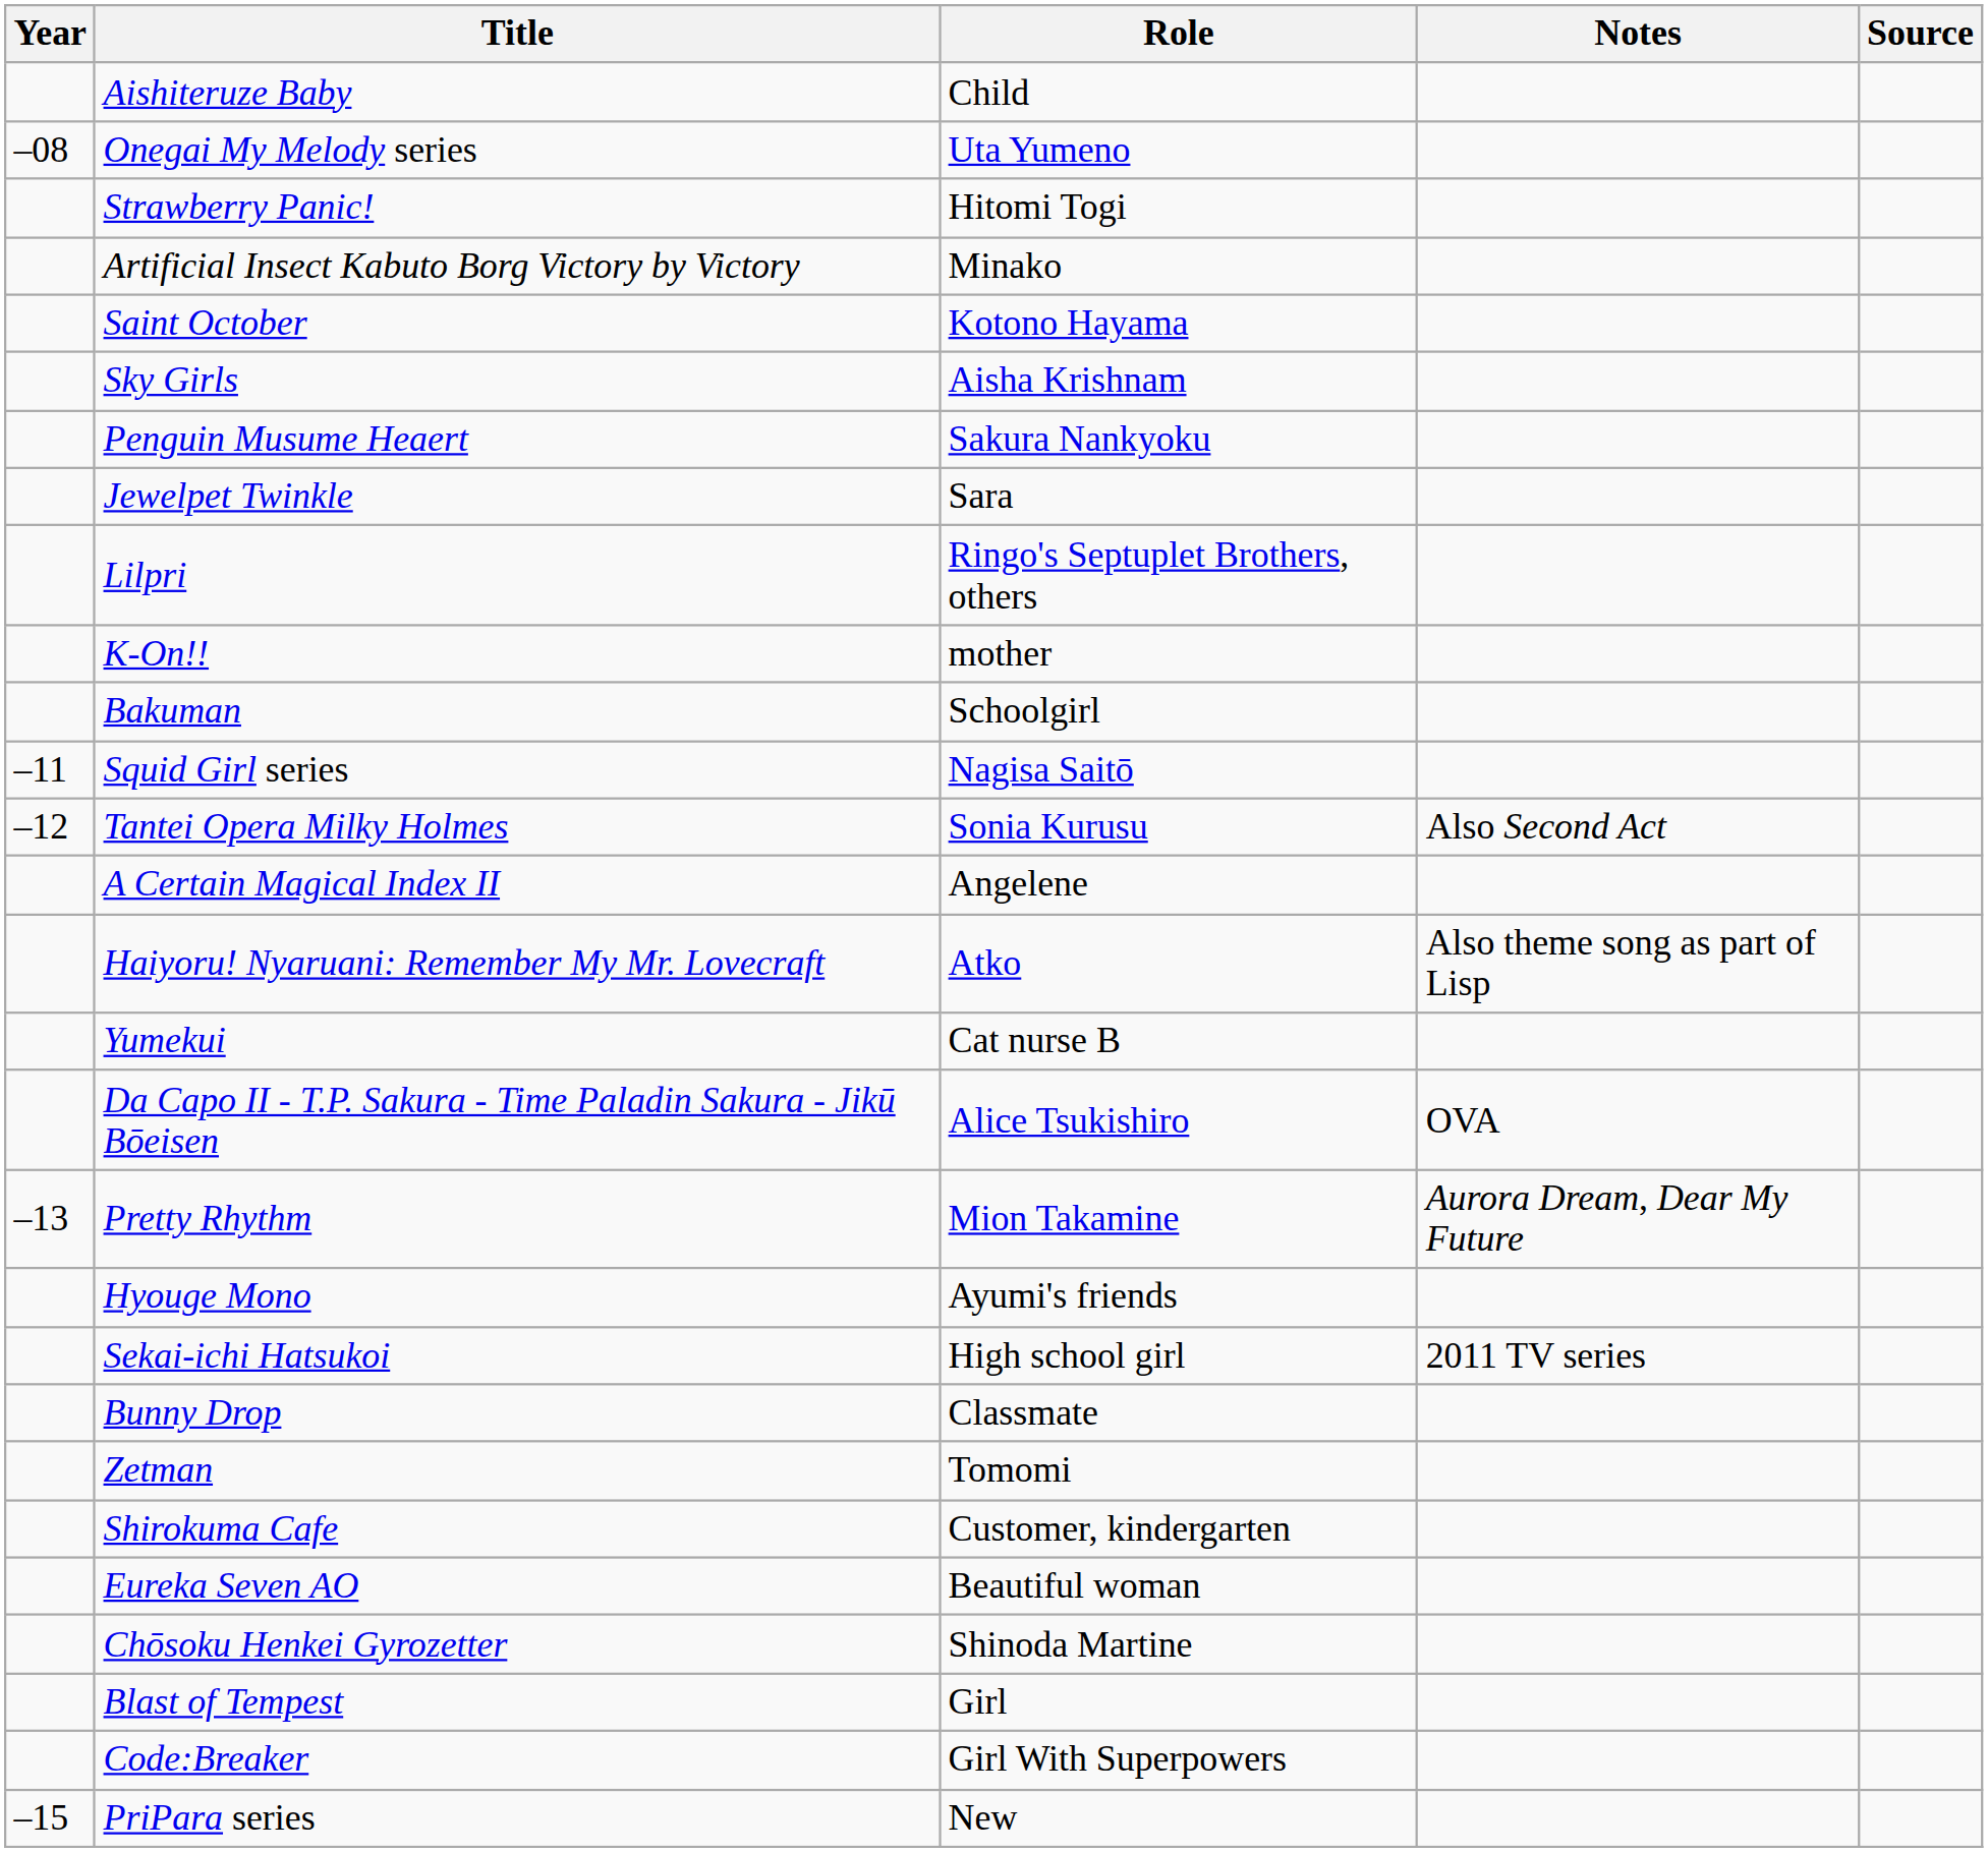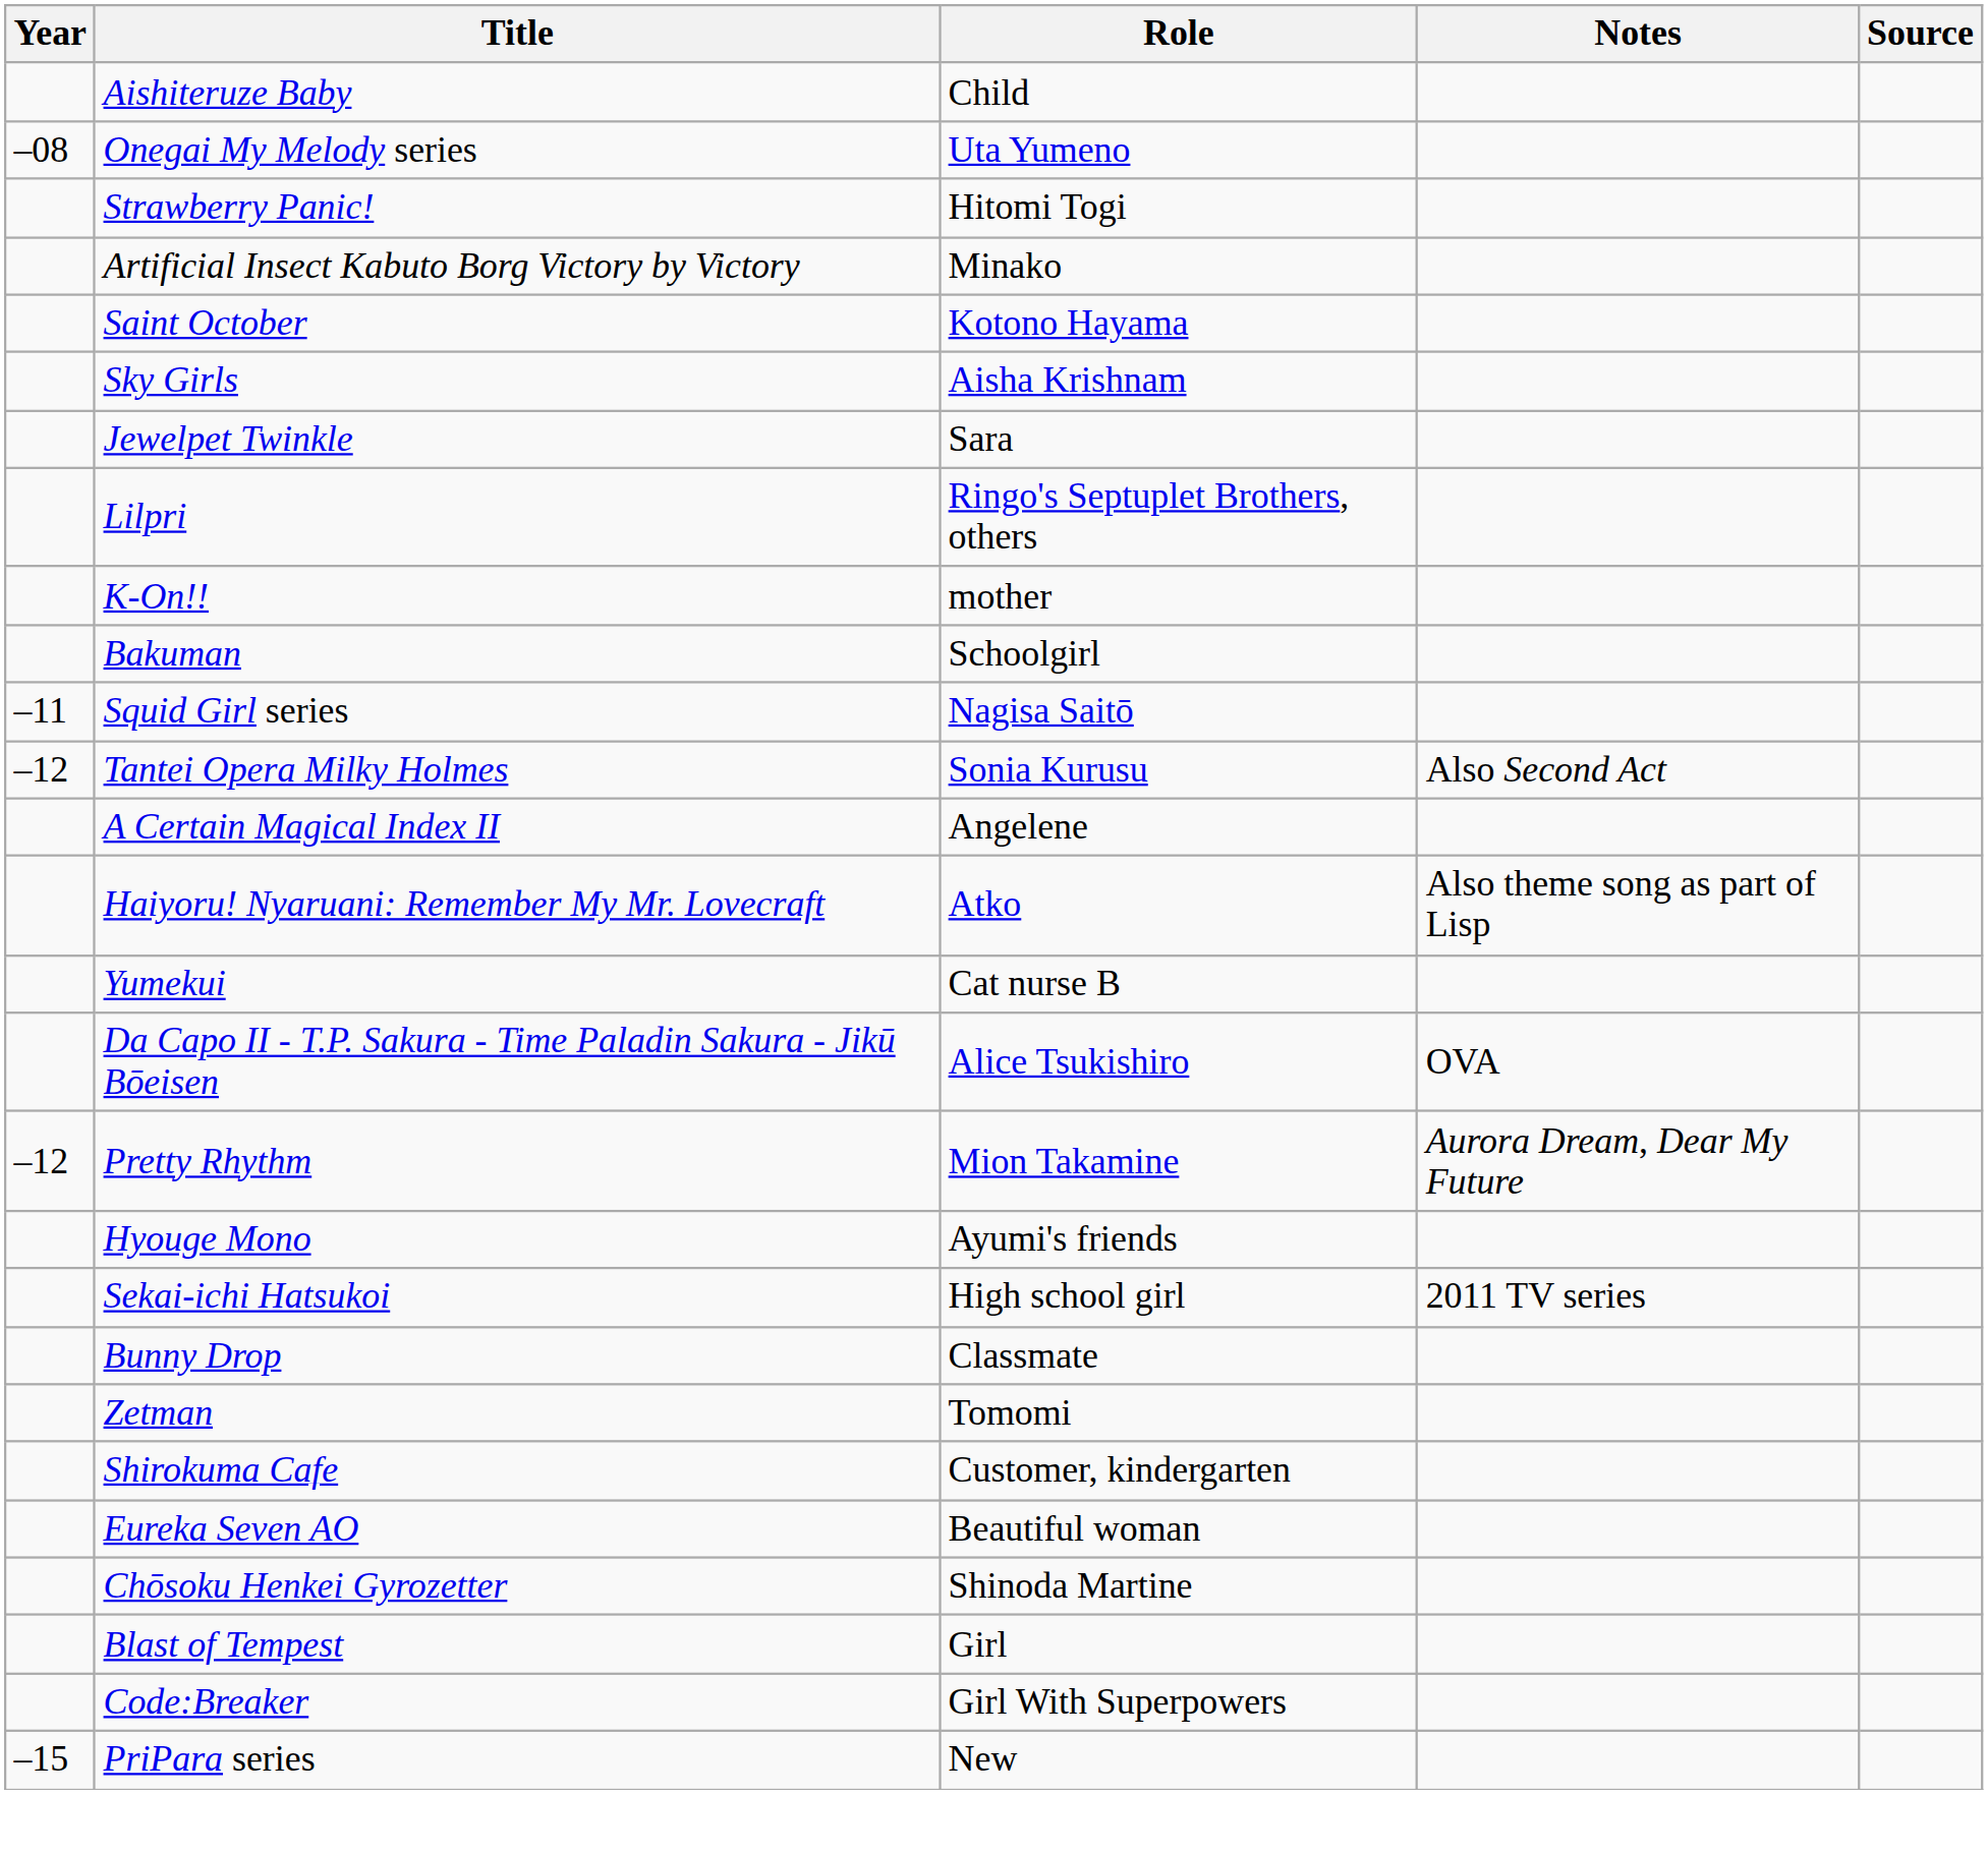 <table class="wikitable sortable plainrowheaders">
 <tr>
 <th>Year</th>
 <th>Title</th>
 <th>Role</th>
 <th class="unsortable">Notes</th>
 <th class="unsortable">Source</th>
 </tr>
 <tr>
 <td></td>
 <td><em><a href='#'>Aishiteruze Baby</a></em></td>
 <td>Child</td>
 <td></td>
 <td></td>
 </tr>
 <tr>
 <td>–08</td>
 <td><em><a href='#'>Onegai My Melody</a></em> series</td>
 <td><a href='#'>Uta Yumeno</a></td>
 <td></td>
 <td></td>
 </tr>
 <tr>
 <td></td>
 <td><em><a href='#'>Strawberry Panic!</a></em></td>
 <td>Hitomi Togi</td>
 <td></td>
 <td></td>
 </tr>
 <tr>
 <td></td>
 <td><em>Artificial Insect Kabuto Borg Victory by Victory</em></td>
 <td>Minako</td>
 <td></td>
 <td></td>
 </tr>
 <tr>
 <td></td>
 <td><em><a href='#'>Saint October</a></em></td>
 <td><a href='#'>Kotono Hayama</a></td>
 <td></td>
 <td></td>
 </tr>
 <tr>
 <td></td>
 <td><em><a href='#'>Sky Girls</a></em></td>
 <td><a href='#'>Aisha Krishnam</a></td>
-<td></td>
-<td></td>
-</tr>
-<tr>
-<td></td>
-<td><em><a href='#'>Penguin Musume Heaert</a></em></td>
-<td><a href='#'>Sakura Nankyoku</a></td>
 <td></td>
 <td></td>
 </tr>
 <tr>
 <td></td>
 <td><em><a href='#'>Jewelpet Twinkle</a></em></td>
 <td>Sara</td>
 <td></td>
 <td></td>
 </tr>
 <tr>
 <td></td>
 <td><em><a href='#'>Lilpri</a></em></td>
 <td><a href='#'>Ringo's Septuplet Brothers</a>, others</td>
 <td></td>
 <td></td>
 </tr>
 <tr>
 <td></td>
 <td><em><a href='#'>K-On!!</a></em></td>
 <td>mother</td>
 <td></td>
 <td></td>
 </tr>
 <tr>
 <td></td>
 <td><em><a href='#'>Bakuman</a></em></td>
 <td>Schoolgirl</td>
 <td></td>
 <td></td>
 </tr>
 <tr>
 <td>–11</td>
 <td><em><a href='#'>Squid Girl</a></em> series</td>
 <td><a href='#'>Nagisa Saitō</a></td>
 <td></td>
 <td></td>
 </tr>
 <tr>
 <td>–12</td>
 <td><em><a href='#'>Tantei Opera Milky Holmes</a></em></td>
 <td><a href='#'>Sonia Kurusu</a></td>
 <td>Also <em>Second Act</em></td>
 <td></td>
 </tr>
 <tr>
 <td></td>
 <td><em><a href='#'>A Certain Magical Index II</a></em></td>
 <td>Angelene</td>
 <td></td>
 <td></td>
 </tr>
 <tr>
 <td></td>
 <td><em><a href='#'>Haiyoru! Nyaruani: Remember My Mr. Lovecraft</a></em></td>
 <td><a href='#'>Atko</a></td>
 <td>Also theme song as part of Lisp</td>
 <td></td>
 </tr>
 <tr>
 <td></td>
 <td><em><a href='#'>Yumekui</a></em></td>
 <td>Cat nurse B</td>
 <td></td>
 <td></td>
 </tr>
 <tr>
 <td></td>
 <td><em><a href='#'>Da Capo II - T.P. Sakura - Time Paladin Sakura - Jikū Bōeisen</a></em></td>
 <td><a href='#'>Alice Tsukishiro</a></td>
 <td>OVA</td>
 <td></td>
 </tr>
 <tr>
-<td>–13</td>
+<td>–12</td>
 <td><em><a href='#'>Pretty Rhythm</a></em></td>
 <td><a href='#'>Mion Takamine</a></td>
 <td><em>Aurora Dream</em>, <em>Dear My Future</em></td>
 <td></td>
 </tr>
 <tr>
 <td></td>
 <td><em><a href='#'>Hyouge Mono</a></em></td>
 <td>Ayumi's friends</td>
 <td></td>
 <td></td>
 </tr>
 <tr>
 <td></td>
 <td><em><a href='#'>Sekai-ichi Hatsukoi</a></em></td>
 <td>High school girl</td>
 <td>2011 TV series</td>
 <td></td>
 </tr>
 <tr>
 <td></td>
 <td><em><a href='#'>Bunny Drop</a></em></td>
 <td>Classmate</td>
 <td></td>
 <td></td>
 </tr>
 <tr>
 <td></td>
 <td><em><a href='#'>Zetman</a></em></td>
 <td>Tomomi</td>
 <td></td>
 <td></td>
 </tr>
 <tr>
 <td></td>
 <td><em><a href='#'>Shirokuma Cafe</a></em></td>
 <td>Customer, kindergarten</td>
 <td></td>
 <td></td>
 </tr>
 <tr>
 <td></td>
 <td><em><a href='#'>Eureka Seven AO</a></em></td>
 <td>Beautiful woman</td>
 <td></td>
 <td></td>
 </tr>
 <tr>
 <td></td>
 <td><em><a href='#'>Chōsoku Henkei Gyrozetter</a></em></td>
 <td>Shinoda Martine</td>
 <td></td>
 <td></td>
 </tr>
 <tr>
 <td></td>
 <td><em><a href='#'>Blast of Tempest</a></em></td>
 <td>Girl</td>
 <td></td>
 <td></td>
 </tr>
 <tr>
 <td></td>
 <td><em><a href='#'>Code:Breaker</a></em></td>
 <td>Girl With Superpowers</td>
 <td></td>
 <td></td>
 </tr>
 <tr>
 <td>–15</td>
 <td><em><a href='#'>PriPara</a></em> series</td>
 <td>New</td>
 <td></td>
 <td></td>
 </tr>
 <tr>
 </tr>
 </table>
